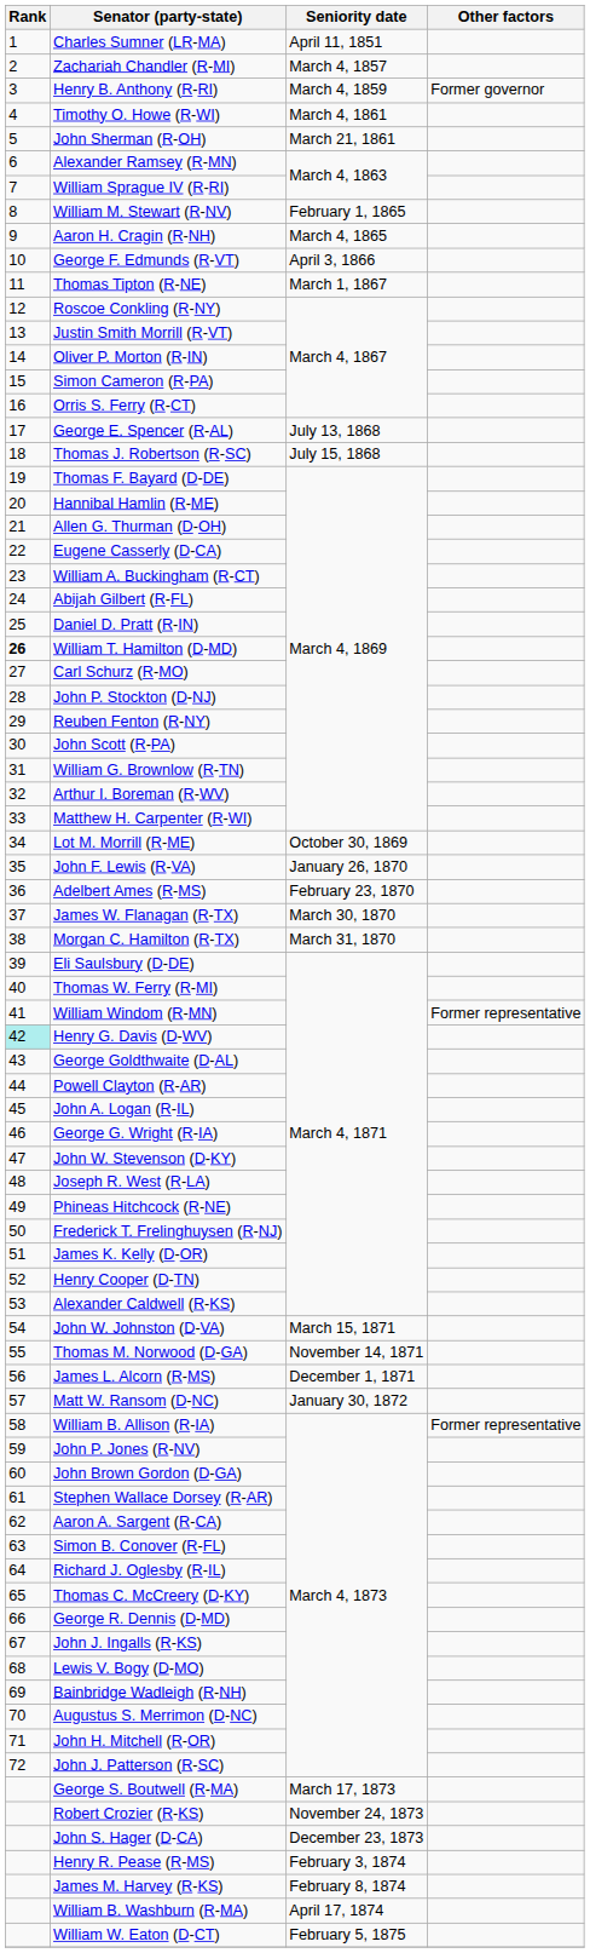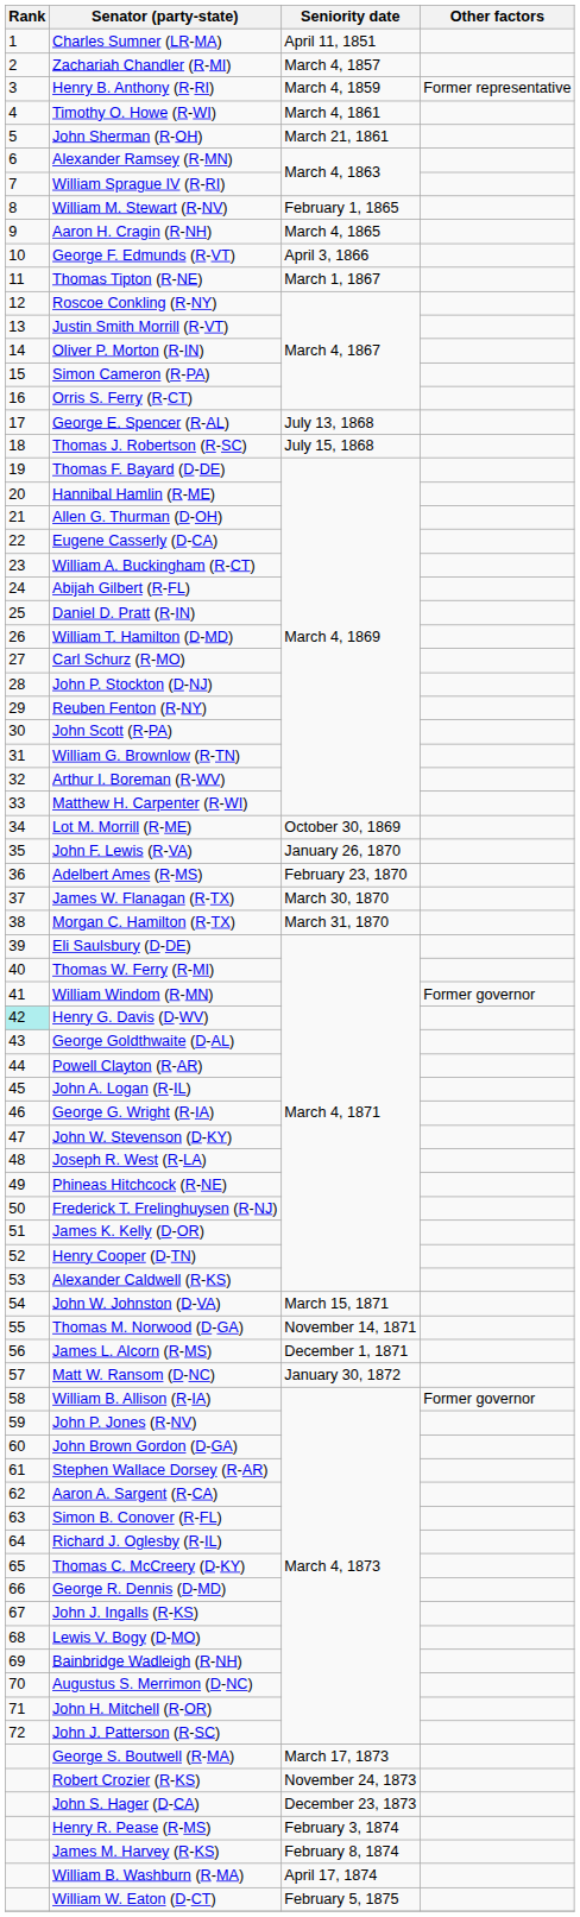 <table class=wikitable>
 <tr>
 <th>Rank</th>
 <th>Senator (party-state)</th>
 <th>Seniority date</th>
 <th>Other factors</th>
 </tr>
 <tr>
 <td>1</td>
 <td><a href='#'>Charles Sumner</a> (<a href='#'>LR</a>-<a href='#'>MA</a>)</td>
 <td>April 11, 1851</td>
 <td></td>
 </tr>
 <tr>
 <td>2</td>
 <td><a href='#'>Zachariah Chandler</a> (<a href='#'>R</a>-<a href='#'>MI</a>)</td>
 <td>March 4, 1857</td>
 <td></td>
 </tr>
 <tr>
 <td>3</td>
 <td><a href='#'>Henry B. Anthony</a> (<a href='#'>R</a>-<a href='#'>RI</a>)</td>
 <td>March 4, 1859</td>
-<td>Former governor</td>
+<td>Former representative</td>
 </tr>
 <tr>
 <td>4</td>
 <td><a href='#'>Timothy O. Howe</a> (<a href='#'>R</a>-<a href='#'>WI</a>)</td>
 <td>March 4, 1861</td>
 <td></td>
 </tr>
 <tr>
 <td>5</td>
 <td><a href='#'>John Sherman</a> (<a href='#'>R</a>-<a href='#'>OH</a>)</td>
 <td>March 21, 1861</td>
 <td></td>
 </tr>
 <tr>
 <td>6</td>
 <td><a href='#'>Alexander Ramsey</a> (<a href='#'>R</a>-<a href='#'>MN</a>)</td>
 <td rowspan=2>March 4, 1863</td>
 <td></td>
 </tr>
 <tr>
 <td>7</td>
 <td><a href='#'>William Sprague IV</a> (<a href='#'>R</a>-<a href='#'>RI</a>)</td>
 <td></td>
 </tr>
 <tr>
 <td>8</td>
 <td><a href='#'>William M. Stewart</a> (<a href='#'>R</a>-<a href='#'>NV</a>)</td>
 <td>February 1, 1865</td>
 <td></td>
 </tr>
 <tr>
 <td>9</td>
 <td><a href='#'>Aaron H. Cragin</a> (<a href='#'>R</a>-<a href='#'>NH</a>)</td>
 <td>March 4, 1865</td>
 <td></td>
 </tr>
 <tr>
 <td>10</td>
 <td><a href='#'>George F. Edmunds</a> (<a href='#'>R</a>-<a href='#'>VT</a>)</td>
 <td>April 3, 1866</td>
 <td></td>
 </tr>
 <tr>
 <td>11</td>
 <td><a href='#'>Thomas Tipton</a> (<a href='#'>R</a>-<a href='#'>NE</a>)</td>
 <td>March 1, 1867</td>
 <td></td>
 </tr>
 <tr>
 <td>12</td>
 <td><a href='#'>Roscoe Conkling</a> (<a href='#'>R</a>-<a href='#'>NY</a>)</td>
 <td rowspan=5>March 4, 1867</td>
 <td></td>
 </tr>
 <tr>
 <td>13</td>
 <td><a href='#'>Justin Smith Morrill</a> (<a href='#'>R</a>-<a href='#'>VT</a>)</td>
 <td></td>
 </tr>
 <tr>
 <td>14</td>
 <td><a href='#'>Oliver P. Morton</a> (<a href='#'>R</a>-<a href='#'>IN</a>)</td>
 <td></td>
 </tr>
 <tr>
 <td>15</td>
 <td><a href='#'>Simon Cameron</a> (<a href='#'>R</a>-<a href='#'>PA</a>)</td>
 <td></td>
 </tr>
 <tr>
 <td>16</td>
 <td><a href='#'>Orris S. Ferry</a> (<a href='#'>R</a>-<a href='#'>CT</a>)</td>
 <td></td>
 </tr>
 <tr>
 <td>17</td>
 <td><a href='#'>George E. Spencer</a> (<a href='#'>R</a>-<a href='#'>AL</a>)</td>
 <td>July 13, 1868</td>
 <td></td>
 </tr>
 <tr>
 <td>18</td>
 <td><a href='#'>Thomas J. Robertson</a> (<a href='#'>R</a>-<a href='#'>SC</a>)</td>
 <td>July 15, 1868</td>
 <td></td>
 </tr>
 <tr>
 <td>19</td>
 <td><a href='#'>Thomas F. Bayard</a> (<a href='#'>D</a>-<a href='#'>DE</a>)</td>
 <td rowspan=15>March 4, 1869</td>
 <td></td>
 </tr>
 <tr>
 <td>20</td>
 <td><a href='#'>Hannibal Hamlin</a> (<a href='#'>R</a>-<a href='#'>ME</a>)</td>
 <td></td>
 </tr>
 <tr>
 <td>21</td>
 <td><a href='#'>Allen G. Thurman</a> (<a href='#'>D</a>-<a href='#'>OH</a>)</td>
 <td></td>
 </tr>
 <tr>
 <td>22</td>
 <td><a href='#'>Eugene Casserly</a> (<a href='#'>D</a>-<a href='#'>CA</a>)</td>
 <td></td>
 </tr>
 <tr>
 <td>23</td>
 <td><a href='#'>William A. Buckingham</a> (<a href='#'>R</a>-<a href='#'>CT</a>)</td>
 <td></td>
 </tr>
 <tr>
 <td>24</td>
 <td><a href='#'>Abijah Gilbert</a> (<a href='#'>R</a>-<a href='#'>FL</a>)</td>
 <td></td>
 </tr>
 <tr>
 <td>25</td>
 <td><a href='#'>Daniel D. Pratt</a> (<a href='#'>R</a>-<a href='#'>IN</a>)</td>
 <td></td>
 </tr>
 <tr>
-<td><strong>26</strong></td>
+<td>26</td>
 <td><a href='#'>William T. Hamilton</a> (<a href='#'>D</a>-<a href='#'>MD</a>)</td>
 <td></td>
 </tr>
 <tr>
 <td>27</td>
 <td><a href='#'>Carl Schurz</a> (<a href='#'>R</a>-<a href='#'>MO</a>)</td>
 <td></td>
 </tr>
 <tr>
 <td>28</td>
 <td><a href='#'>John P. Stockton</a> (<a href='#'>D</a>-<a href='#'>NJ</a>)</td>
 <td></td>
 </tr>
 <tr>
 <td>29</td>
 <td><a href='#'>Reuben Fenton</a> (<a href='#'>R</a>-<a href='#'>NY</a>)</td>
 <td></td>
 </tr>
 <tr>
 <td>30</td>
 <td><a href='#'>John Scott</a> (<a href='#'>R</a>-<a href='#'>PA</a>)</td>
 <td></td>
 </tr>
 <tr>
 <td>31</td>
 <td><a href='#'>William G. Brownlow</a> (<a href='#'>R</a>-<a href='#'>TN</a>)</td>
 <td></td>
 </tr>
 <tr>
 <td>32</td>
 <td><a href='#'>Arthur I. Boreman</a> (<a href='#'>R</a>-<a href='#'>WV</a>)</td>
 <td></td>
 </tr>
 <tr>
 <td>33</td>
 <td><a href='#'>Matthew H. Carpenter</a> (<a href='#'>R</a>-<a href='#'>WI</a>)</td>
 <td></td>
 </tr>
 <tr>
 <td>34</td>
 <td><a href='#'>Lot M. Morrill</a> (<a href='#'>R</a>-<a href='#'>ME</a>)</td>
 <td>October 30, 1869</td>
 <td></td>
 </tr>
 <tr>
 <td>35</td>
 <td><a href='#'>John F. Lewis</a> (<a href='#'>R</a>-<a href='#'>VA</a>)</td>
 <td>January 26, 1870</td>
 <td></td>
 </tr>
 <tr>
 <td>36</td>
 <td><a href='#'>Adelbert Ames</a> (<a href='#'>R</a>-<a href='#'>MS</a>)</td>
 <td>February 23, 1870</td>
 <td></td>
 </tr>
 <tr>
 <td>37</td>
 <td><a href='#'>James W. Flanagan</a> (<a href='#'>R</a>-<a href='#'>TX</a>)</td>
 <td>March 30, 1870</td>
 <td></td>
 </tr>
 <tr>
 <td>38</td>
 <td><a href='#'>Morgan C. Hamilton</a> (<a href='#'>R</a>-<a href='#'>TX</a>)</td>
 <td>March 31, 1870</td>
 <td></td>
 </tr>
 <tr>
 <td>39</td>
 <td><a href='#'>Eli Saulsbury</a> (<a href='#'>D</a>-<a href='#'>DE</a>)</td>
 <td rowspan=15>March 4, 1871</td>
 <td></td>
 </tr>
 <tr>
 <td>40</td>
 <td><a href='#'>Thomas W. Ferry</a> (<a href='#'>R</a>-<a href='#'>MI</a>)</td>
 <td></td>
 </tr>
 <tr>
 <td>41</td>
 <td><a href='#'>William Windom</a> (<a href='#'>R</a>-<a href='#'>MN</a>)</td>
-<td>Former representative</td>
+<td>Former governor</td>
 </tr>
 <tr>
 <td style="background: paleturquoise;">42</td>
 <td><a href='#'>Henry G. Davis</a> (<a href='#'>D</a>-<a href='#'>WV</a>)</td>
 <td></td>
 </tr>
 <tr>
 <td>43</td>
 <td><a href='#'>George Goldthwaite</a> (<a href='#'>D</a>-<a href='#'>AL</a>)</td>
 <td></td>
 </tr>
 <tr>
 <td>44</td>
 <td><a href='#'>Powell Clayton</a> (<a href='#'>R</a>-<a href='#'>AR</a>)</td>
 <td></td>
 </tr>
 <tr>
 <td>45</td>
 <td><a href='#'>John A. Logan</a> (<a href='#'>R</a>-<a href='#'>IL</a>)</td>
 <td></td>
 </tr>
 <tr>
 <td>46</td>
 <td><a href='#'>George G. Wright</a> (<a href='#'>R</a>-<a href='#'>IA</a>)</td>
 <td></td>
 </tr>
 <tr>
 <td>47</td>
 <td><a href='#'>John W. Stevenson</a> (<a href='#'>D</a>-<a href='#'>KY</a>)</td>
 <td></td>
 </tr>
 <tr>
 <td>48</td>
 <td><a href='#'>Joseph R. West</a> (<a href='#'>R</a>-<a href='#'>LA</a>)</td>
 <td></td>
 </tr>
 <tr>
 <td>49</td>
 <td><a href='#'>Phineas Hitchcock</a> (<a href='#'>R</a>-<a href='#'>NE</a>)</td>
 <td></td>
 </tr>
 <tr>
 <td>50</td>
 <td><a href='#'>Frederick T. Frelinghuysen</a> (<a href='#'>R</a>-<a href='#'>NJ</a>)</td>
 <td></td>
 </tr>
 <tr>
 <td>51</td>
 <td><a href='#'>James K. Kelly</a> (<a href='#'>D</a>-<a href='#'>OR</a>)</td>
 <td></td>
 </tr>
 <tr>
 <td>52</td>
 <td><a href='#'>Henry Cooper</a> (<a href='#'>D</a>-<a href='#'>TN</a>)</td>
 <td></td>
 </tr>
 <tr>
 <td>53</td>
 <td><a href='#'>Alexander Caldwell</a> (<a href='#'>R</a>-<a href='#'>KS</a>)</td>
 <td></td>
 </tr>
 <tr>
 <td>54</td>
 <td><a href='#'>John W. Johnston</a> (<a href='#'>D</a>-<a href='#'>VA</a>)</td>
 <td>March 15, 1871</td>
 <td></td>
 </tr>
 <tr>
 <td>55</td>
 <td><a href='#'>Thomas M. Norwood</a> (<a href='#'>D</a>-<a href='#'>GA</a>)</td>
 <td>November 14, 1871</td>
 <td></td>
 </tr>
 <tr>
 <td>56</td>
 <td><a href='#'>James L. Alcorn</a> (<a href='#'>R</a>-<a href='#'>MS</a>)</td>
 <td>December 1, 1871</td>
 <td></td>
 </tr>
 <tr>
 <td>57</td>
 <td><a href='#'>Matt W. Ransom</a> (<a href='#'>D</a>-<a href='#'>NC</a>)</td>
 <td>January 30, 1872</td>
 <td></td>
 </tr>
 <tr>
 <td>58</td>
 <td><a href='#'>William B. Allison</a> (<a href='#'>R</a>-<a href='#'>IA</a>)</td>
 <td rowspan=15>March 4, 1873</td>
-<td>Former representative</td>
+<td>Former governor</td>
 </tr>
 <tr>
 <td>59</td>
 <td><a href='#'>John P. Jones</a> (<a href='#'>R</a>-<a href='#'>NV</a>)</td>
 <td></td>
 </tr>
 <tr>
 <td>60</td>
 <td><a href='#'>John Brown Gordon</a> (<a href='#'>D</a>-<a href='#'>GA</a>)</td>
 <td></td>
 </tr>
 <tr>
 <td>61</td>
 <td><a href='#'>Stephen Wallace Dorsey</a> (<a href='#'>R</a>-<a href='#'>AR</a>)</td>
 <td></td>
 </tr>
 <tr>
 <td>62</td>
 <td><a href='#'>Aaron A. Sargent</a> (<a href='#'>R</a>-<a href='#'>CA</a>)</td>
 <td></td>
 </tr>
 <tr>
 <td>63</td>
 <td><a href='#'>Simon B. Conover</a> (<a href='#'>R</a>-<a href='#'>FL</a>)</td>
 <td></td>
 </tr>
 <tr>
 <td>64</td>
 <td><a href='#'>Richard J. Oglesby</a> (<a href='#'>R</a>-<a href='#'>IL</a>)</td>
 <td></td>
 </tr>
 <tr>
 <td>65</td>
 <td><a href='#'>Thomas C. McCreery</a> (<a href='#'>D</a>-<a href='#'>KY</a>)</td>
 <td></td>
 </tr>
 <tr>
 <td>66</td>
 <td><a href='#'>George R. Dennis</a> (<a href='#'>D</a>-<a href='#'>MD</a>)</td>
 <td></td>
 </tr>
 <tr>
 <td>67</td>
 <td><a href='#'>John J. Ingalls</a> (<a href='#'>R</a>-<a href='#'>KS</a>)</td>
 <td></td>
 </tr>
 <tr>
 <td>68</td>
 <td><a href='#'>Lewis V. Bogy</a> (<a href='#'>D</a>-<a href='#'>MO</a>)</td>
 <td></td>
 </tr>
 <tr>
 <td>69</td>
 <td><a href='#'>Bainbridge Wadleigh</a> (<a href='#'>R</a>-<a href='#'>NH</a>)</td>
 <td></td>
 </tr>
 <tr>
 <td>70</td>
 <td><a href='#'>Augustus S. Merrimon</a> (<a href='#'>D</a>-<a href='#'>NC</a>)</td>
 <td></td>
 </tr>
 <tr>
 <td>71</td>
 <td><a href='#'>John H. Mitchell</a> (<a href='#'>R</a>-<a href='#'>OR</a>)</td>
 <td></td>
 </tr>
 <tr>
 <td>72</td>
 <td><a href='#'>John J. Patterson</a> (<a href='#'>R</a>-<a href='#'>SC</a>)</td>
 <td></td>
 </tr>
 <tr>
 <td></td>
 <td><a href='#'>George S. Boutwell</a> (<a href='#'>R</a>-<a href='#'>MA</a>)</td>
 <td>March 17, 1873</td>
 <td></td>
 </tr>
 <tr>
 <td></td>
 <td><a href='#'>Robert Crozier</a> (<a href='#'>R</a>-<a href='#'>KS</a>)</td>
 <td>November 24, 1873</td>
 <td></td>
 </tr>
 <tr>
 <td></td>
 <td><a href='#'>John S. Hager</a> (<a href='#'>D</a>-<a href='#'>CA</a>)</td>
 <td>December 23, 1873</td>
 <td></td>
 </tr>
 <tr>
 <td></td>
 <td><a href='#'>Henry R. Pease</a> (<a href='#'>R</a>-<a href='#'>MS</a>)</td>
 <td>February 3, 1874</td>
 <td></td>
 </tr>
 <tr>
 <td></td>
 <td><a href='#'>James M. Harvey</a> (<a href='#'>R</a>-<a href='#'>KS</a>)</td>
 <td>February 8, 1874</td>
 <td></td>
 </tr>
 <tr>
 <td></td>
 <td><a href='#'>William B. Washburn</a> (<a href='#'>R</a>-<a href='#'>MA</a>)</td>
 <td>April 17, 1874</td>
 <td></td>
 </tr>
 <tr>
 <td></td>
 <td><a href='#'>William W. Eaton</a> (<a href='#'>D</a>-<a href='#'>CT</a>)</td>
 <td>February 5, 1875</td>
 <td></td>
 </tr>
 <tr>
 </tr>
 </table>
